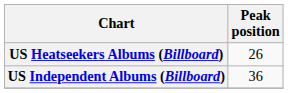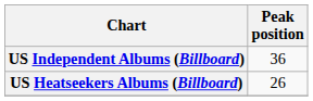 <table class="wikitable plainrowheaders sortable" style="text-align:center;" border="1">
 <tr>
 <th scope="col">Chart</th>
 <th scope="col">Peak<br>position</th>
 </tr>
 <tr>
+<th scope="row">US <a href='#'>Independent Albums</a> (<em><a href='#'>Billboard</a></em>)</th>
+<td>36</td>
+</tr>
+<tr>
 <th scope="row">US <a href='#'>Heatseekers Albums</a> (<em><a href='#'>Billboard</a></em>)</th>
 <td>26</td>
 </tr>
 <tr>
-<th scope="row">US <a href='#'>Independent Albums</a> (<em><a href='#'>Billboard</a></em>)</th>
-<td>36</td>
-</tr>
-<tr>
 </tr>
 </table>
